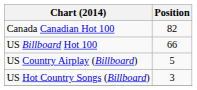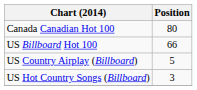 <table class="wikitable sortable">
 <tr>
 <th scope="col">Chart (2014)</th>
 <th scope="col">Position</th>
 </tr>
 <tr>
 <td>Canada <a href='#'>Canadian Hot 100</a></td>
-<td align="center">82</td>
+<td align="center">80</td>
 </tr>
 <tr>
 <td>US <em><a href='#'>Billboard</a></em> <a href='#'>Hot 100</a></td>
 <td align="center">66</td>
 </tr>
 <tr>
 <td>US <a href='#'>Country Airplay</a> (<em><a href='#'>Billboard</a></em>)</td>
 <td align="center">5</td>
 </tr>
 <tr>
 <td>US <a href='#'>Hot Country Songs</a> (<em><a href='#'>Billboard</a></em>)</td>
 <td align="center">3</td>
 </tr>
 <tr>
 </tr>
 </table>
